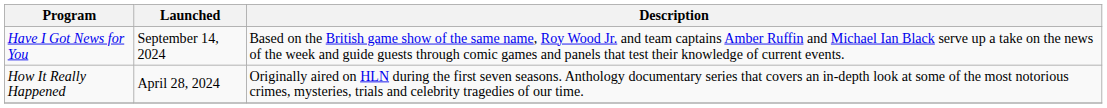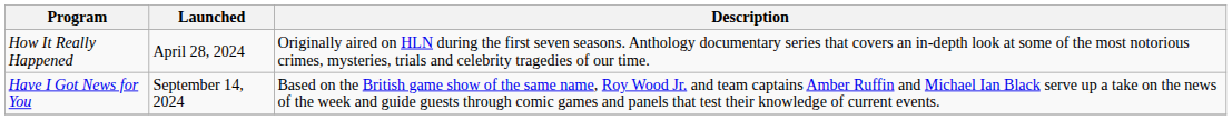 <table class=wikitable>
 <tr>
 <th width=140>Program</th>
 <th width=120>Launched</th>
 <th>Description</th>
 </tr>
 <tr>
+<td><em>How It Really Happened</em></td>
+<td>April 28, 2024</td>
+<td>Originally aired on <a href='#'>HLN</a> during the first seven seasons. Anthology documentary series that covers an in-depth look at some of the most notorious crimes, mysteries, trials and celebrity tragedies of our time.</td>
+</tr>
+<tr>
 <td><em><a href='#'>Have I Got News for You</a></em></td>
 <td>September 14, 2024</td>
 <td>Based on the <a href='#'>British game show of the same name</a>, <a href='#'>Roy Wood Jr.</a> and team captains <a href='#'>Amber Ruffin</a> and <a href='#'>Michael Ian Black</a> serve up a take on the news of the week and guide guests through comic games and panels that test their knowledge of current events.</td>
 </tr>
 <tr>
-<td><em>How It Really Happened</em></td>
-<td>April 28, 2024</td>
-<td>Originally aired on <a href='#'>HLN</a> during the first seven seasons. Anthology documentary series that covers an in-depth look at some of the most notorious crimes, mysteries, trials and celebrity tragedies of our time.</td>
-</tr>
-<tr>
 </tr>
 </table>
